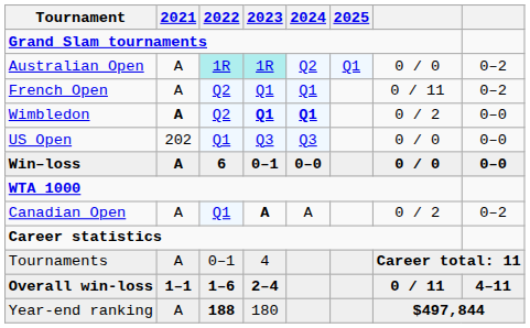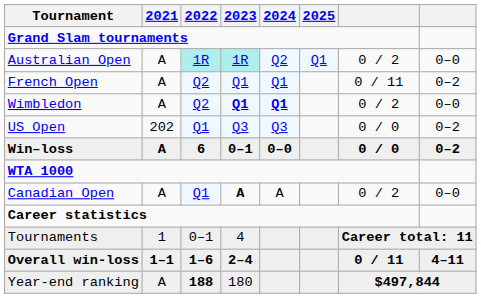 <table class=wikitable style=text-align:center>
 <tr>
 <th>Tournament</th>
 <th><a href='#'>2021</a></th>
 <th><a href='#'>2022</a></th>
 <th><a href='#'>2023</a></th>
 <th><a href='#'>2024</a></th>
 <th><a href='#'>2025</a></th>
 <th></th>
 <th></th>
 </tr>
 <tr>
 <td colspan=7 style=text-align:left><strong><a href='#'>Grand Slam tournaments</a></strong></td>
 </tr>
 <tr>
 <td style=text-align:left><a href='#'>Australian Open</a></td>
 <td>A</td>
 <td style=background:#afeeee><a href='#'>1R</a></td>
 <td style=background:#afeeee><a href='#'>1R</a></td>
 <td style=background:#f0f8ff><a href='#'>Q2</a></td>
 <td style=background:#f0f8ff><a href='#'>Q1</a></td>
-<td>0 / 0</td>
-<td>0–2</td>
+<td>0 / 2</td>
+<td>0–0</td>
 </tr>
 <tr>
 <td style=text-align:left><a href='#'>French Open</a></td>
 <td>A</td>
 <td style=background:#f0f8ff><a href='#'>Q2</a></td>
 <td style=background:#f0f8ff><a href='#'>Q1</a></td>
 <td style=background:#f0f8ff><a href='#'>Q1</a></td>
 <td></td>
 <td>0 / 11</td>
 <td>0–2</td>
 </tr>
 <tr>
 <td style=text-align:left><a href='#'>Wimbledon</a></td>
-<td><strong>A</strong></td>
+<td>A</td>
 <td style=background:#f0f8ff><a href='#'>Q2</a></td>
 <td style=background:#f0f8ff><strong><a href='#'>Q1</a></strong></td>
 <td style=background:#f0f8ff><strong><a href='#'>Q1</a></strong></td>
 <td></td>
 <td>0 / 2</td>
 <td>0–0</td>
 </tr>
 <tr>
 <td style=text-align:left><a href='#'>US Open</a></td>
 <td>202</td>
 <td style=background:#f0f8ff><a href='#'>Q1</a></td>
 <td style=background:#f0f8ff><a href='#'>Q3</a></td>
 <td style=background:#f0f8ff><a href='#'>Q3</a></td>
 <td></td>
 <td>0 / 0</td>
-<td>0–0</td>
+<td>0–2</td>
 </tr>
 <tr style=background:#efefef;font-weight:bold>
 <td style=text-align:left>Win–loss</td>
 <td>A</td>
 <td>6</td>
 <td>0–1</td>
 <td>0–0</td>
 <td></td>
 <td>0 / 0</td>
-<td>0–0</td>
+<td>0–2</td>
 </tr>
 <tr>
 <td colspan=7 style=text-align:left><strong><a href='#'>WTA 1000</a></strong></td>
 </tr>
 <tr>
 <td style=text-align:left><a href='#'>Canadian Open</a></td>
 <td>A</td>
 <td style=background:#f0f8ff><a href='#'>Q1</a></td>
 <td><strong>A</strong></td>
 <td>A</td>
 <td></td>
 <td>0 / 2</td>
-<td>0–2</td>
+<td>0–0</td>
 </tr>
 <tr>
 <td colspan=7 style=text-align:left><strong>Career statistics</strong></td>
 </tr>
 <tr style=background:#efefef>
 <td style=text-align:left>Tournaments</td>
-<td>A</td>
+<td>1</td>
 <td>0–1</td>
 <td>4</td>
 <td></td>
 <td></td>
 <td colspan=3><strong>Career total: 11</strong></td>
 </tr>
 <tr style=background:#efefef;font-weight:bold>
 <td style=text-align:left>Overall win-loss</td>
 <td>1–1</td>
 <td>1–6</td>
 <td>2–4</td>
 <td></td>
 <td></td>
 <td>0 / 11</td>
 <td>4–11</td>
 </tr>
 <tr style=background:#efefef>
 <td style=text-align:left>Year-end ranking</td>
 <td>A</td>
 <td><strong>188</strong></td>
 <td>180</td>
 <td></td>
 <td></td>
 <td colspan=3><strong>$497,844</strong></td>
 </tr>
 </table>
